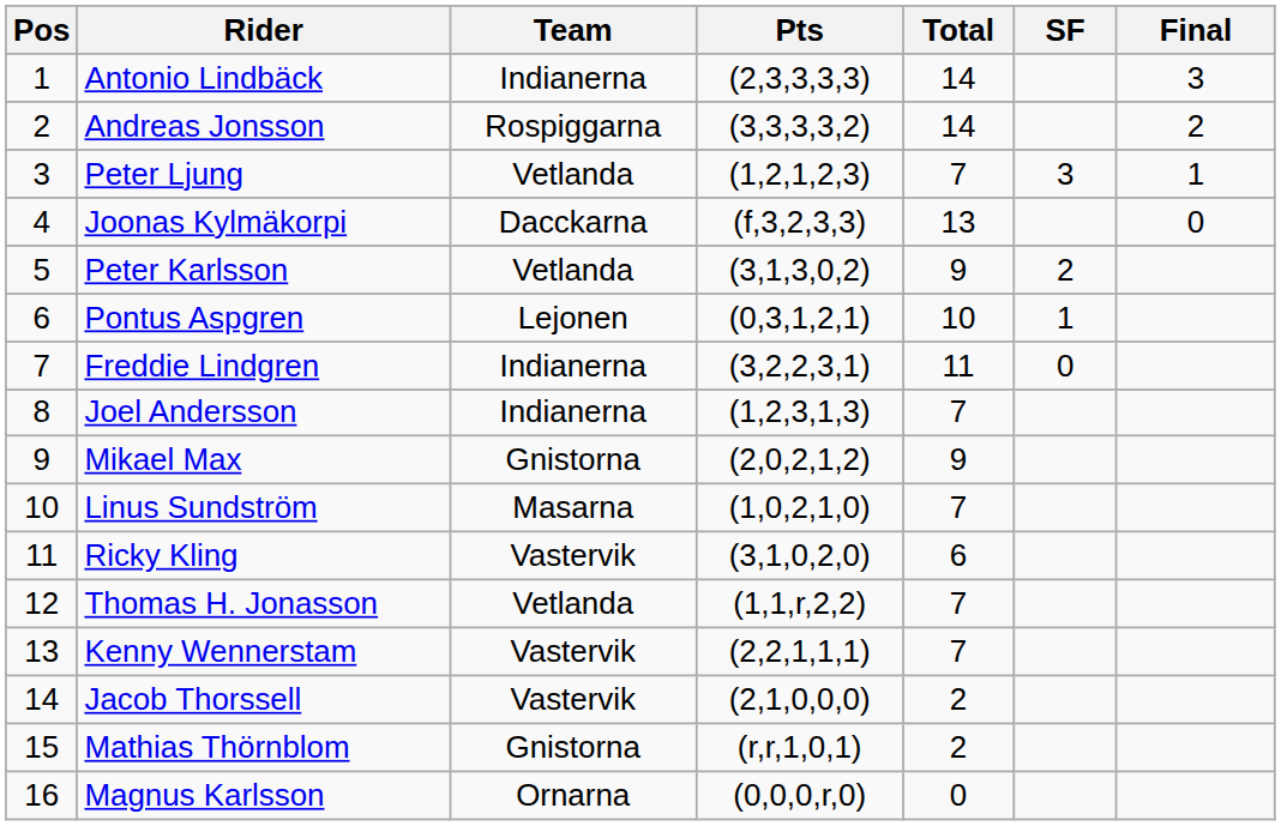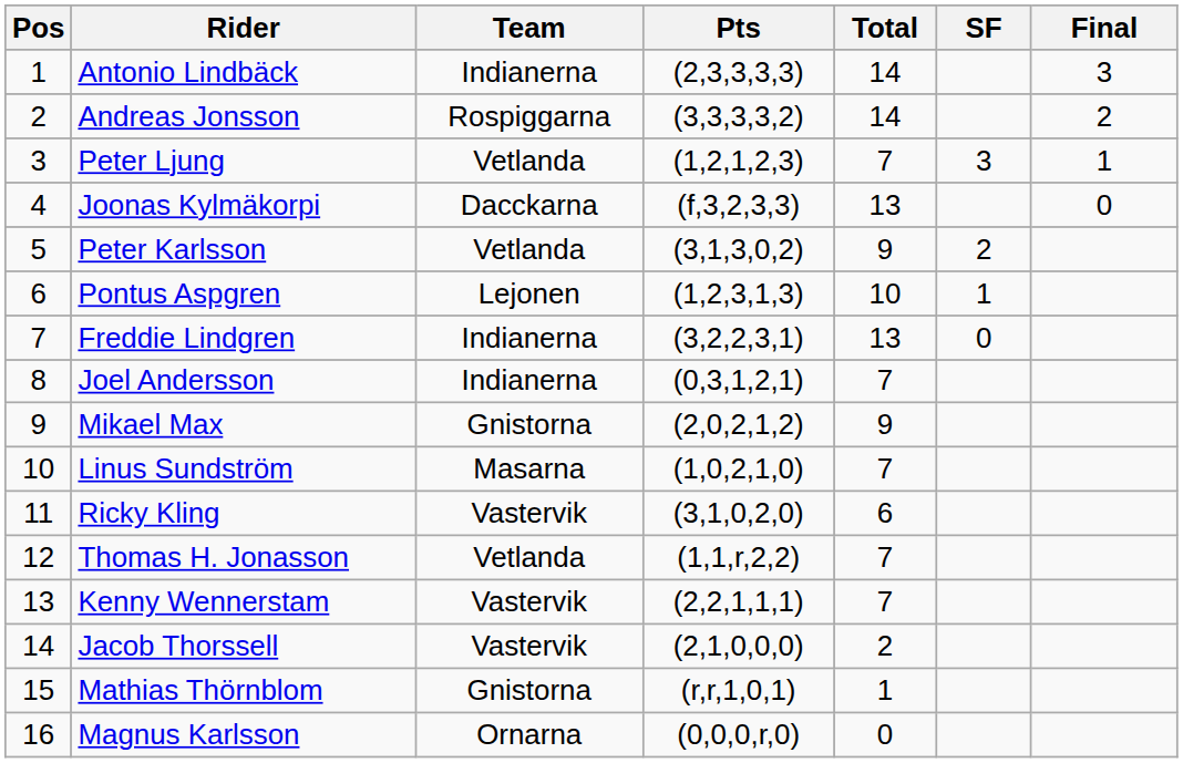 <table class=wikitable style="font-size:93%;">
 <tr>
 <th width=25px>Pos</th>
 <th width=200px>Rider</th>
 <th width=120px>Team</th>
 <th width=100px>Pts</th>
 <th width=50px>Total</th>
 <th width=50px>SF</th>
 <th width=80px>Final</th>
 </tr>
 <tr align=center>
 <td>1</td>
 <td align=left><a href='#'>Antonio Lindbäck</a></td>
 <td>Indianerna</td>
 <td>(2,3,3,3,3)</td>
 <td>14</td>
 <td></td>
 <td>3</td>
 </tr>
 <tr align=center>
 <td>2</td>
 <td align=left><a href='#'>Andreas Jonsson</a></td>
 <td>Rospiggarna</td>
 <td>(3,3,3,3,2)</td>
 <td>14</td>
 <td></td>
 <td>2</td>
 </tr>
 <tr align=center>
 <td>3</td>
 <td align=left><a href='#'>Peter Ljung</a></td>
 <td>Vetlanda</td>
 <td>(1,2,1,2,3)</td>
 <td>7</td>
 <td>3</td>
 <td>1</td>
 </tr>
 <tr align=center>
 <td>4</td>
 <td align=left><a href='#'>Joonas Kylmäkorpi</a></td>
 <td>Dacckarna</td>
 <td>(f,3,2,3,3)</td>
 <td>13</td>
 <td></td>
 <td>0</td>
 </tr>
 <tr align=center>
 <td>5</td>
 <td align=left><a href='#'>Peter Karlsson</a></td>
 <td>Vetlanda</td>
 <td>(3,1,3,0,2)</td>
 <td>9</td>
 <td>2</td>
 <td></td>
 </tr>
 <tr align=center>
 <td>6</td>
 <td align=left><a href='#'>Pontus Aspgren</a></td>
 <td>Lejonen</td>
-<td>(0,3,1,2,1)</td>
+<td>(1,2,3,1,3)</td>
 <td>10</td>
 <td>1</td>
 <td></td>
 </tr>
 <tr align=center>
 <td>7</td>
 <td align=left><a href='#'>Freddie Lindgren</a></td>
 <td>Indianerna</td>
 <td>(3,2,2,3,1)</td>
-<td>11</td>
+<td>13</td>
 <td>0</td>
 <td></td>
 </tr>
 <tr align=center>
 <td>8</td>
 <td align=left><a href='#'>Joel Andersson</a></td>
 <td>Indianerna</td>
-<td>(1,2,3,1,3)</td>
+<td>(0,3,1,2,1)</td>
 <td>7</td>
 <td></td>
 <td></td>
 </tr>
 <tr align=center>
 <td>9</td>
 <td align=left><a href='#'>Mikael Max</a></td>
 <td>Gnistorna</td>
 <td>(2,0,2,1,2)</td>
 <td>9</td>
 <td></td>
 <td></td>
 </tr>
 <tr align=center>
 <td>10</td>
 <td align=left><a href='#'>Linus Sundström</a></td>
 <td>Masarna</td>
 <td>(1,0,2,1,0)</td>
 <td>7</td>
 <td></td>
 <td></td>
 </tr>
 <tr align=center>
 <td>11</td>
 <td align=left><a href='#'>Ricky Kling</a></td>
 <td>Vastervik</td>
 <td>(3,1,0,2,0)</td>
 <td>6</td>
 <td></td>
 <td></td>
 </tr>
 <tr align=center>
 <td>12</td>
 <td align=left><a href='#'>Thomas H. Jonasson</a></td>
 <td>Vetlanda</td>
 <td>(1,1,r,2,2)</td>
 <td>7</td>
 <td></td>
 <td></td>
 </tr>
 <tr align=center>
 <td>13</td>
 <td align=left><a href='#'>Kenny Wennerstam</a></td>
 <td>Vastervik</td>
 <td>(2,2,1,1,1)</td>
 <td>7</td>
 <td></td>
 <td></td>
 </tr>
 <tr align=center>
 <td>14</td>
 <td align=left><a href='#'>Jacob Thorssell</a></td>
 <td>Vastervik</td>
 <td>(2,1,0,0,0)</td>
 <td>2</td>
 <td></td>
 <td></td>
 </tr>
 <tr align=center>
 <td>15</td>
 <td align=left><a href='#'>Mathias Thörnblom</a></td>
 <td>Gnistorna</td>
 <td>(r,r,1,0,1)</td>
-<td>2</td>
+<td>1</td>
 <td></td>
 <td></td>
 </tr>
 <tr align=center>
 <td>16</td>
 <td align=left><a href='#'>Magnus Karlsson</a></td>
 <td>Ornarna</td>
 <td>(0,0,0,r,0)</td>
 <td>0</td>
 <td></td>
 <td></td>
 </tr>
 </table>
